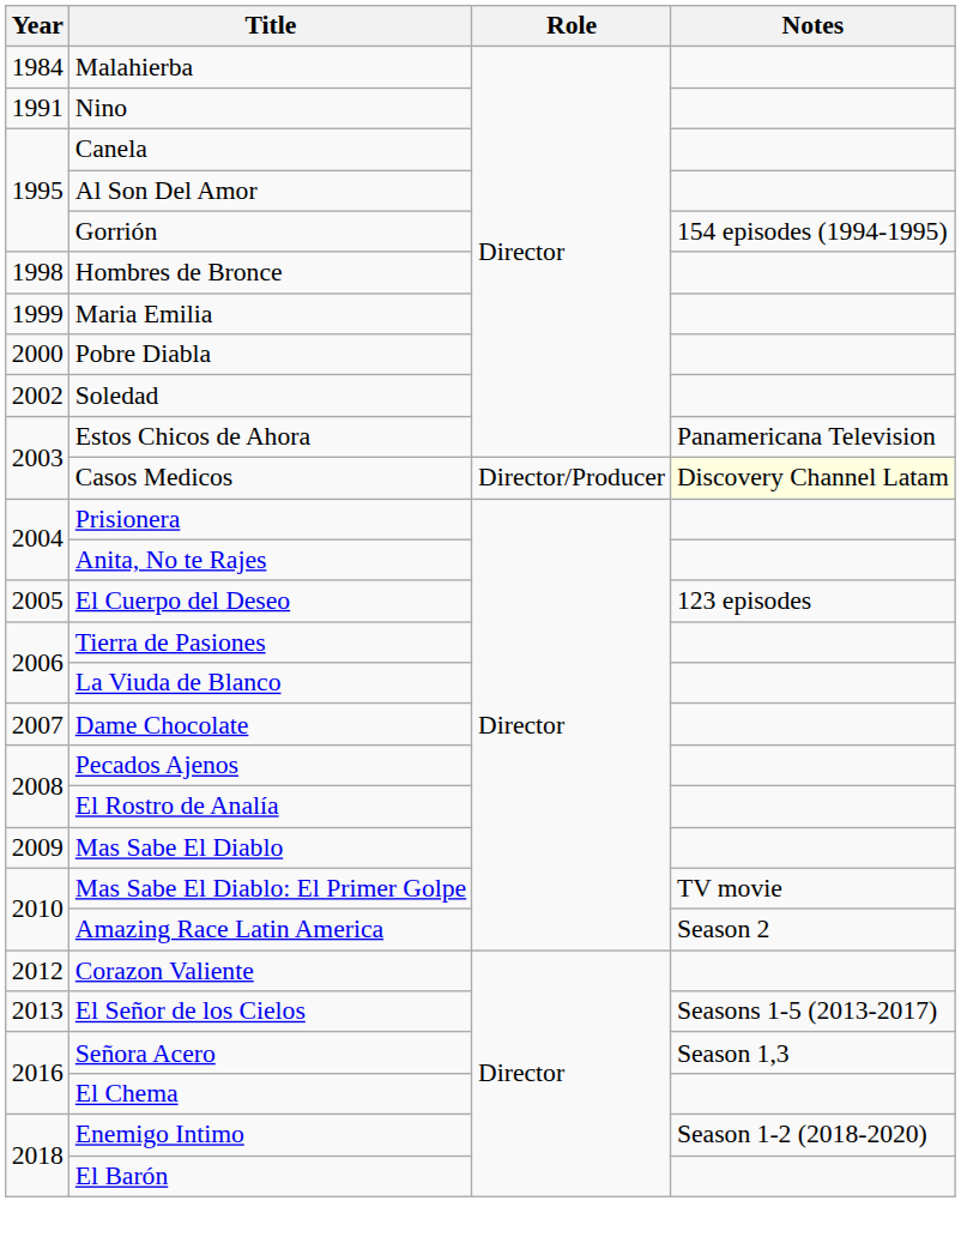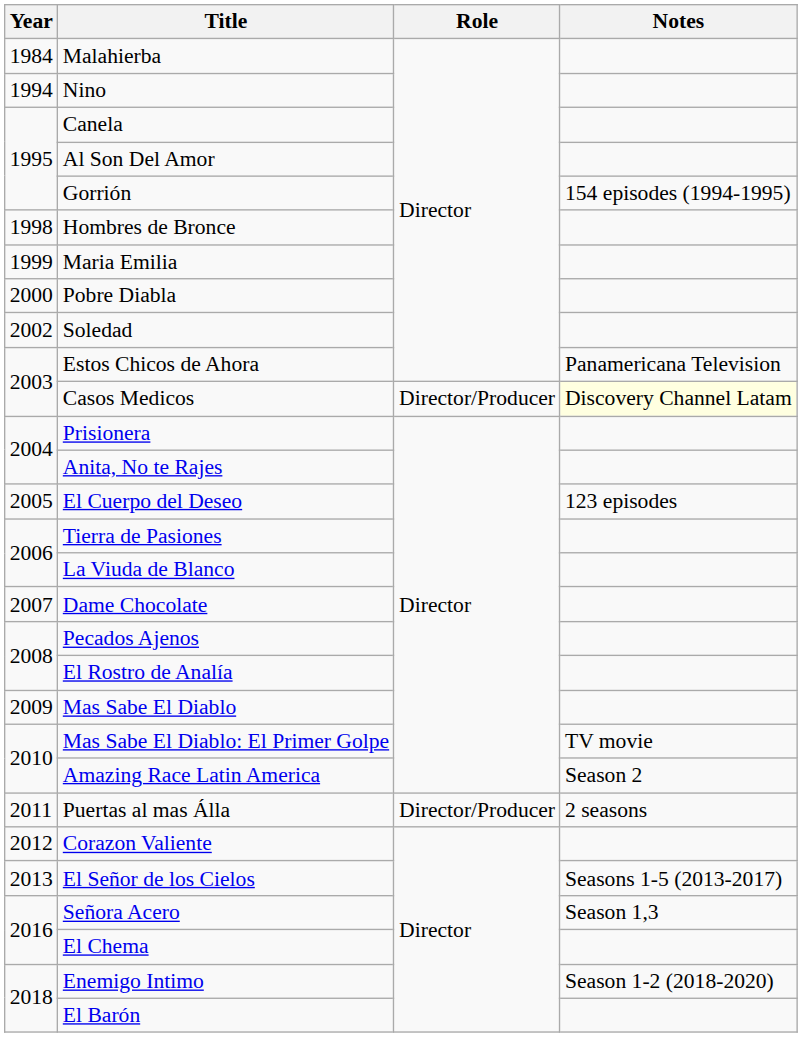 <table class="wikitable">
 <tr>
 <th>Year</th>
 <th>Title</th>
 <th>Role</th>
 <th>Notes</th>
 </tr>
 <tr>
 <td>1984</td>
 <td>Malahierba</td>
 <td rowspan="10">Director</td>
 <td></td>
 </tr>
 <tr>
-<td>1991</td>
+<td>1994</td>
 <td>Nino</td>
 <td></td>
 </tr>
 <tr>
 <td rowspan="3">1995</td>
 <td>Canela</td>
 <td></td>
 </tr>
 <tr>
 <td>Al Son Del Amor</td>
 <td></td>
 </tr>
 <tr>
 <td>Gorrión</td>
 <td>154 episodes (1994-1995)</td>
 </tr>
 <tr>
 <td>1998</td>
 <td>Hombres de Bronce</td>
 <td></td>
 </tr>
 <tr>
 <td>1999</td>
 <td>Maria Emilia</td>
 <td></td>
 </tr>
 <tr>
 <td>2000</td>
 <td>Pobre Diabla</td>
 <td></td>
 </tr>
 <tr>
 <td>2002</td>
 <td>Soledad</td>
 <td></td>
 </tr>
 <tr>
 <td rowspan="2">2003</td>
 <td>Estos Chicos de Ahora</td>
 <td>Panamericana Television</td>
 </tr>
 <tr>
 <td>Casos Medicos</td>
 <td>Director/Producer</td>
 <td style="background: lightyellow;">Discovery Channel Latam</td>
 </tr>
 <tr>
 <td rowspan="2">2004</td>
 <td><a href='#'>Prisionera</a></td>
 <td rowspan="11">Director</td>
 <td></td>
 </tr>
 <tr>
 <td><a href='#'>Anita, No te Rajes</a></td>
 <td></td>
 </tr>
 <tr>
 <td>2005</td>
 <td><a href='#'>El Cuerpo del Deseo</a></td>
 <td>123 episodes</td>
 </tr>
 <tr>
 <td rowspan="2">2006</td>
 <td><a href='#'>Tierra de Pasiones</a></td>
 <td></td>
 </tr>
 <tr>
 <td><a href='#'>La Viuda de Blanco</a></td>
 <td></td>
 </tr>
 <tr>
 <td>2007</td>
 <td><a href='#'>Dame Chocolate</a></td>
 <td></td>
 </tr>
 <tr>
 <td rowspan="2">2008</td>
 <td><a href='#'>Pecados Ajenos</a></td>
 <td></td>
 </tr>
 <tr>
 <td><a href='#'>El Rostro de Analía</a></td>
 <td></td>
 </tr>
 <tr>
 <td>2009</td>
 <td><a href='#'>Mas Sabe El Diablo</a></td>
 <td></td>
 </tr>
 <tr>
 <td rowspan="2">2010</td>
 <td><a href='#'>Mas Sabe El Diablo: El Primer Golpe</a></td>
 <td>TV movie</td>
 </tr>
 <tr>
 <td><a href='#'>Amazing Race Latin America</a></td>
 <td>Season 2</td>
 </tr>
 <tr>
+<td>2011</td>
+<td>Puertas al mas Álla</td>
+<td>Director/Producer</td>
+<td>2 seasons</td>
+</tr>
+<tr>
 <td>2012</td>
 <td><a href='#'>Corazon Valiente</a></td>
 <td rowspan="6">Director</td>
 <td></td>
 </tr>
 <tr>
 <td>2013</td>
 <td><a href='#'>El Señor de los Cielos</a></td>
 <td>Seasons 1-5 (2013-2017)</td>
 </tr>
 <tr>
 <td rowspan="2">2016</td>
 <td><a href='#'>Señora Acero</a></td>
 <td>Season 1,3</td>
 </tr>
 <tr>
 <td><a href='#'>El Chema</a></td>
 <td></td>
 </tr>
 <tr>
 <td rowspan="2">2018</td>
 <td><a href='#'>Enemigo Intimo</a></td>
 <td>Season 1-2 (2018-2020)</td>
 </tr>
 <tr>
 <td><a href='#'>El Barón</a></td>
 <td></td>
 </tr>
 </table>
